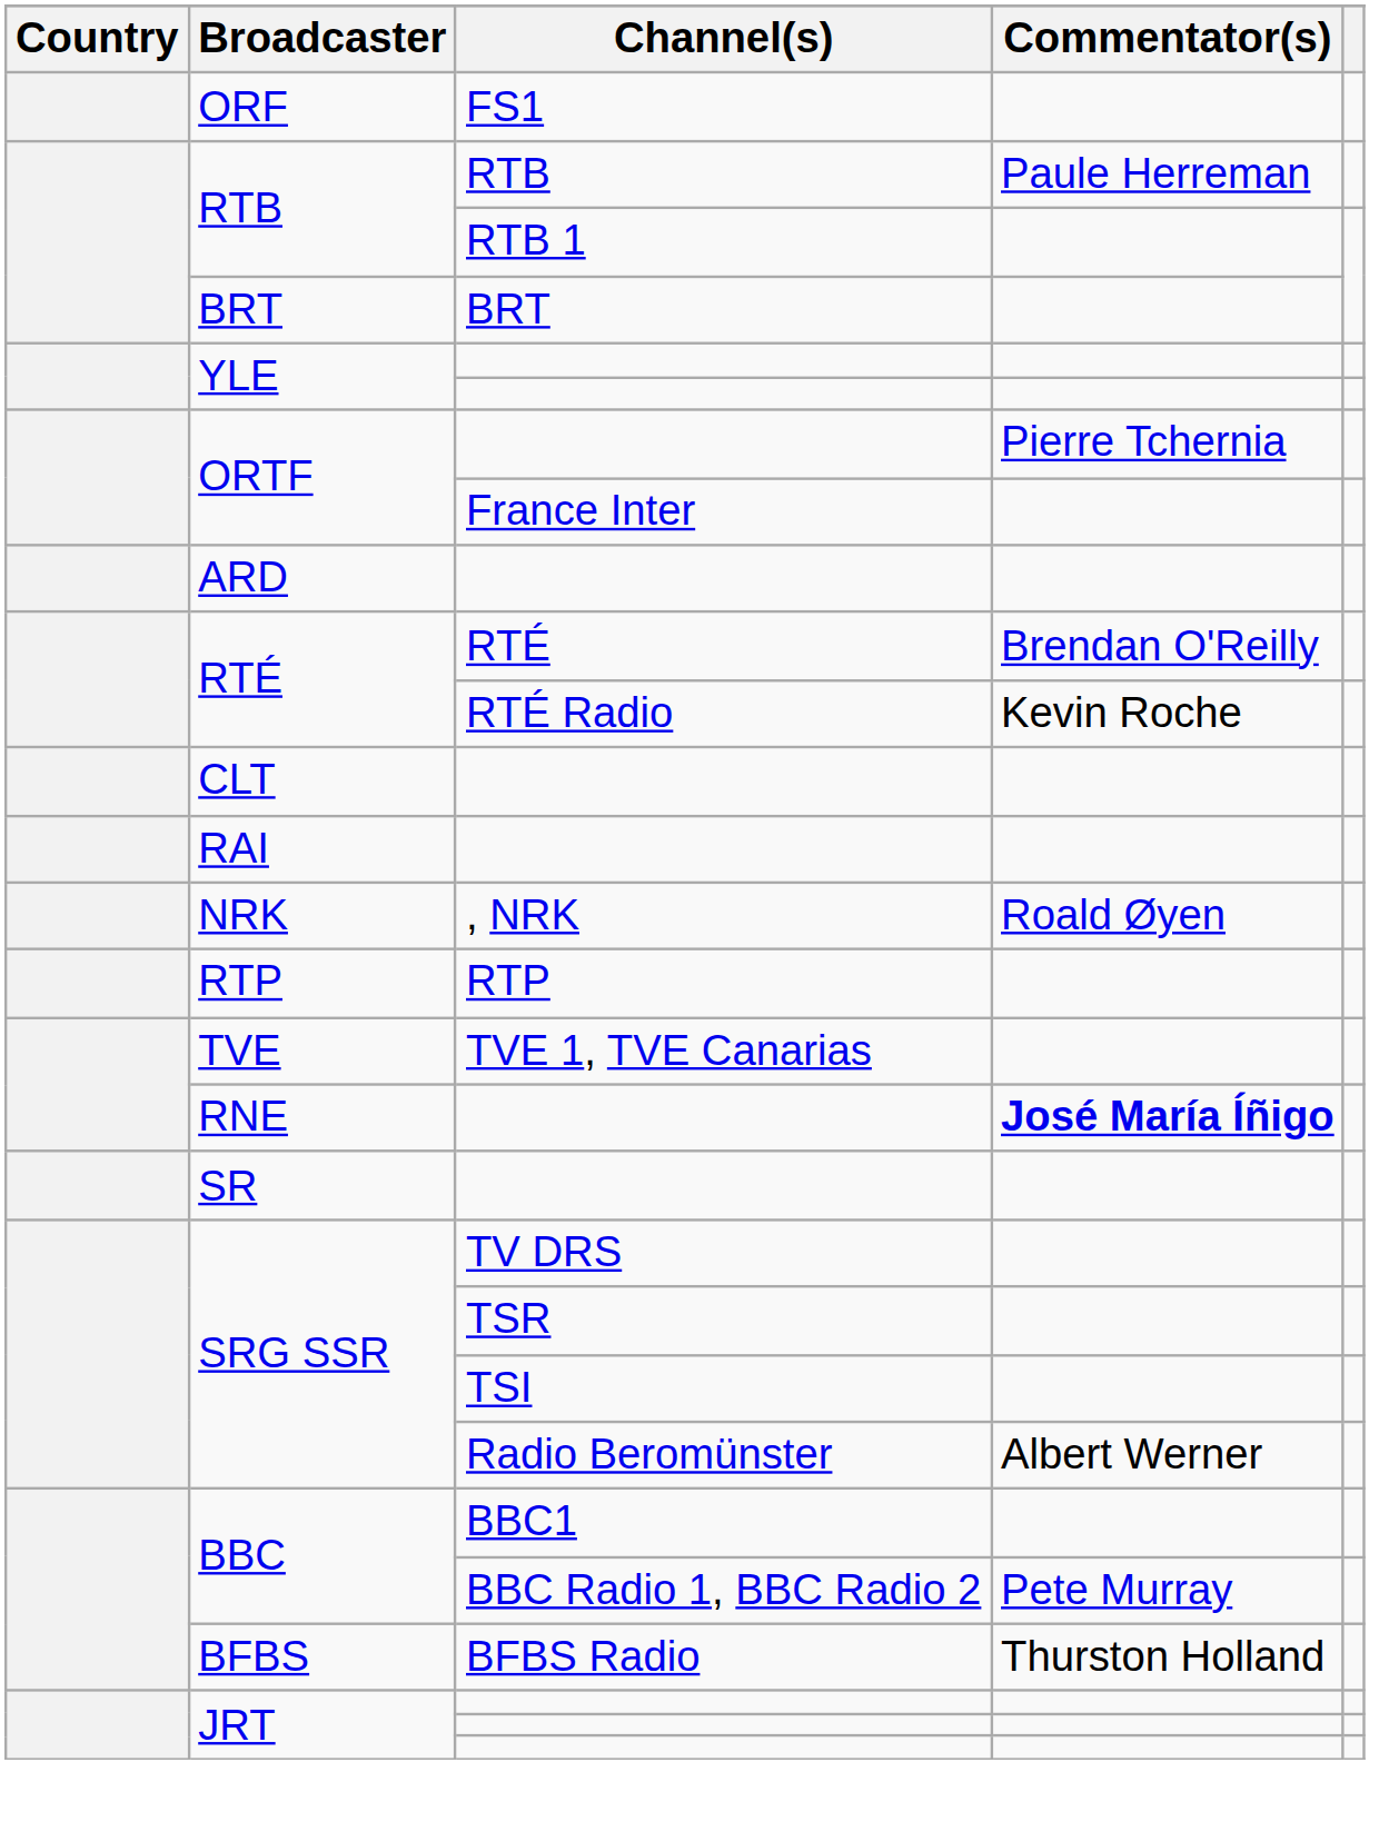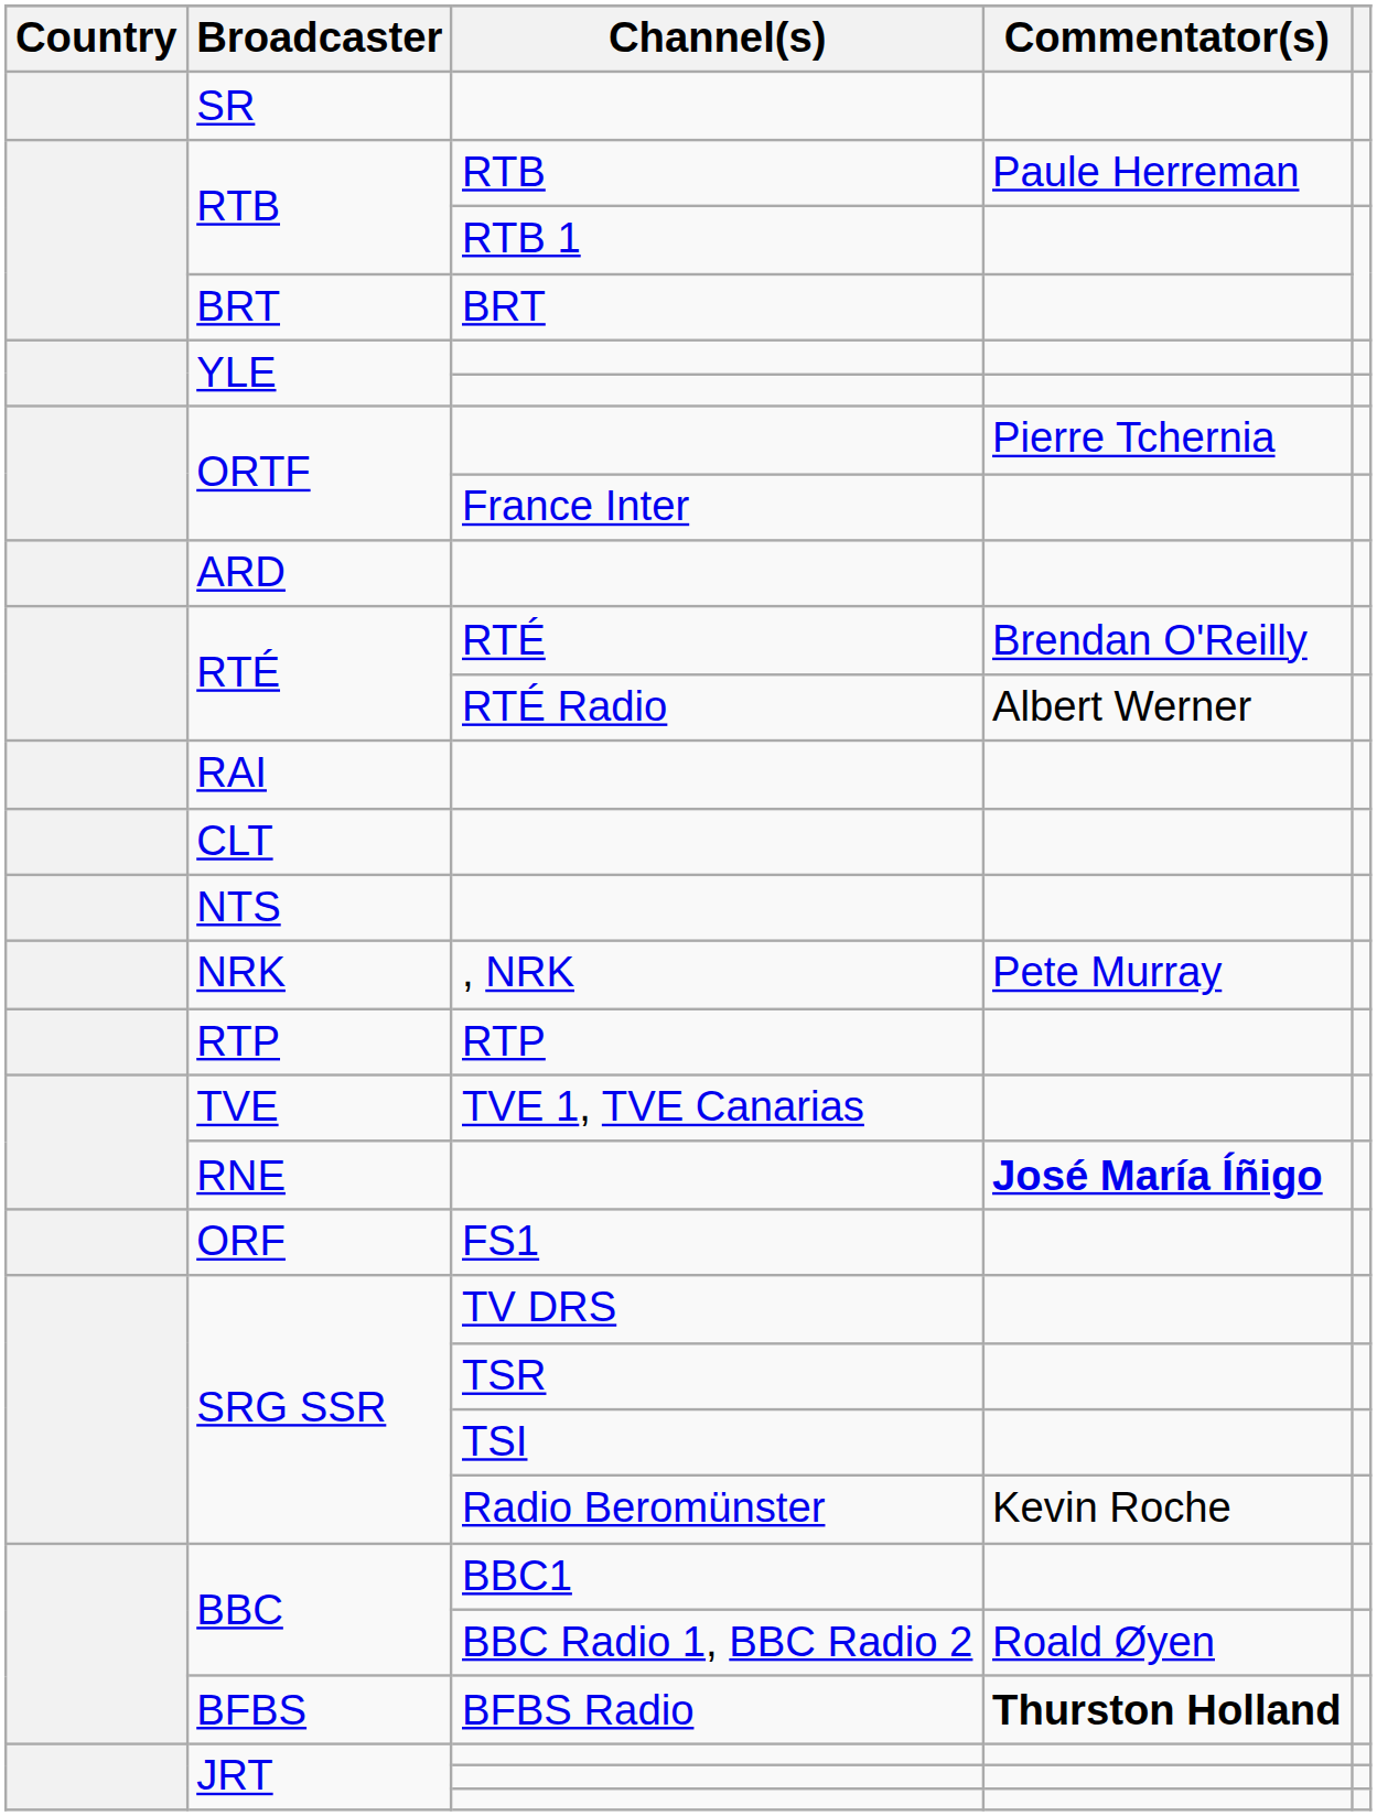 <table class="wikitable plainrowheaders">
 <tr>
 </tr>
 <tr>
 <th scope="col">Country</th>
 <th scope="col">Broadcaster</th>
 <th scope="col">Channel(s)</th>
 <th scope="col">Commentator(s)</th>
 <th scope="col"></th>
 </tr>
 <tr>
 <th scope="row"></th>
-<td><a href='#'>ORF</a></td>
-<td><a href='#'>FS1</a></td>
+<td><a href='#'>SR</a></td>
+<td></td>
 <td></td>
 <td style="text-align:center"></td>
 </tr>
 <tr>
 <th scope="rowgroup" rowspan="3"></th>
 <td rowspan="2"><a href='#'>RTB</a></td>
 <td><a href='#'>RTB</a></td>
 <td><a href='#'>Paule Herreman</a></td>
 <td style="text-align:center"></td>
 </tr>
 <tr>
 <td><a href='#'>RTB 1</a></td>
 <td></td>
 <td style="text-align:center" rowspan="2"></td>
 </tr>
 <tr>
 <td><a href='#'>BRT</a></td>
 <td><a href='#'>BRT</a></td>
 <td></td>
 </tr>
 <tr>
 <th scope="rowgroup" rowspan="2"></th>
 <td rowspan="2"><a href='#'>YLE</a></td>
 <td></td>
 <td></td>
 <td style="text-align:center"></td>
 </tr>
 <tr>
 <td></td>
 <td></td>
 <td style="text-align:center"></td>
 </tr>
 <tr>
 <th scope="rowgroup" rowspan="2"></th>
 <td rowspan="2"><a href='#'>ORTF</a></td>
 <td></td>
 <td><a href='#'>Pierre Tchernia</a></td>
 <td style="text-align:center"></td>
 </tr>
 <tr>
 <td><a href='#'>France Inter</a></td>
 <td></td>
 <td style="text-align:center"></td>
 </tr>
 <tr>
 <th scope="row"></th>
 <td><a href='#'>ARD</a></td>
 <td></td>
 <td></td>
 <td style="text-align:center"></td>
 </tr>
 <tr>
 <th scope="rowgroup" rowspan="2"></th>
 <td rowspan="2"><a href='#'>RTÉ</a></td>
 <td><a href='#'>RTÉ</a></td>
 <td><a href='#'>Brendan O'Reilly</a></td>
 <td style="text-align:center"></td>
 </tr>
 <tr>
 <td><a href='#'>RTÉ Radio</a></td>
-<td>Kevin Roche</td>
+<td>Albert Werner</td>
+<td style="text-align:center"></td>
+</tr>
+<tr>
+<th scope="row"></th>
+<td><a href='#'>RAI</a></td>
+<td></td>
+<td></td>
 <td style="text-align:center"></td>
 </tr>
 <tr>
 <th scope="row"></th>
 <td><a href='#'>CLT</a></td>
 <td></td>
 <td></td>
 <td style="text-align:center"></td>
 </tr>
 <tr>
 <th scope="row"></th>
-<td><a href='#'>RAI</a></td>
+<td><a href='#'>NTS</a></td>
 <td></td>
 <td></td>
 <td style="text-align:center"></td>
 </tr>
 <tr>
 <th scope="row"></th>
 <td><a href='#'>NRK</a></td>
 <td>, <a href='#'>NRK</a></td>
-<td><a href='#'>Roald Øyen</a></td>
+<td><a href='#'>Pete Murray</a></td>
 <td style="text-align:center"></td>
 </tr>
 <tr>
 <th scope="row"></th>
 <td><a href='#'>RTP</a></td>
 <td><a href='#'>RTP</a></td>
 <td></td>
 <td style="text-align:center"></td>
 </tr>
 <tr>
 <th scope="rowgroup" rowspan="2"></th>
 <td><a href='#'>TVE</a></td>
 <td><a href='#'>TVE 1</a>, <a href='#'>TVE Canarias</a></td>
 <td></td>
 <td style="text-align:center"></td>
 </tr>
 <tr>
 <td><a href='#'>RNE</a></td>
 <td></td>
 <td><strong><a href='#'>José María Íñigo</a></strong></td>
 <td style="text-align:center"></td>
 </tr>
 <tr>
 <th scope="row"></th>
-<td><a href='#'>SR</a></td>
-<td></td>
+<td><a href='#'>ORF</a></td>
+<td><a href='#'>FS1</a></td>
 <td></td>
 <td style="text-align:center"></td>
 </tr>
 <tr>
 <th scope="rowgroup" rowspan="4"></th>
 <td rowspan="4"><a href='#'>SRG SSR</a></td>
 <td><a href='#'>TV DRS</a></td>
 <td></td>
 <td style="text-align:center"></td>
 </tr>
 <tr>
 <td><a href='#'>TSR</a></td>
 <td></td>
 <td style="text-align:center"></td>
 </tr>
 <tr>
 <td><a href='#'>TSI</a></td>
 <td></td>
 <td style="text-align:center"></td>
 </tr>
 <tr>
 <td><a href='#'>Radio Beromünster</a></td>
-<td>Albert Werner</td>
+<td>Kevin Roche</td>
 <td style="text-align:center"></td>
 </tr>
 <tr>
 <th scope="rowgroup" rowspan="3"></th>
 <td rowspan="2"><a href='#'>BBC</a></td>
 <td><a href='#'>BBC1</a></td>
 <td></td>
 <td style="text-align:center"></td>
 </tr>
 <tr>
 <td><a href='#'>BBC Radio 1</a>, <a href='#'>BBC Radio 2</a></td>
-<td><a href='#'>Pete Murray</a></td>
+<td><a href='#'>Roald Øyen</a></td>
 <td style="text-align:center"></td>
 </tr>
 <tr>
 <td><a href='#'>BFBS</a></td>
 <td><a href='#'>BFBS Radio</a></td>
-<td>Thurston Holland</td>
+<td><strong>Thurston Holland</strong></td>
 <td style="text-align:center"></td>
 </tr>
 <tr>
 <th scope="rowgroup" rowspan="3"></th>
 <td rowspan="3"><a href='#'>JRT</a></td>
 <td></td>
 <td></td>
 <td style="text-align:center"></td>
 </tr>
 <tr>
 <td></td>
 <td></td>
 <td style="text-align:center"></td>
 </tr>
 <tr>
 <td></td>
 <td></td>
 <td style="text-align:center"></td>
 </tr>
 </table>
